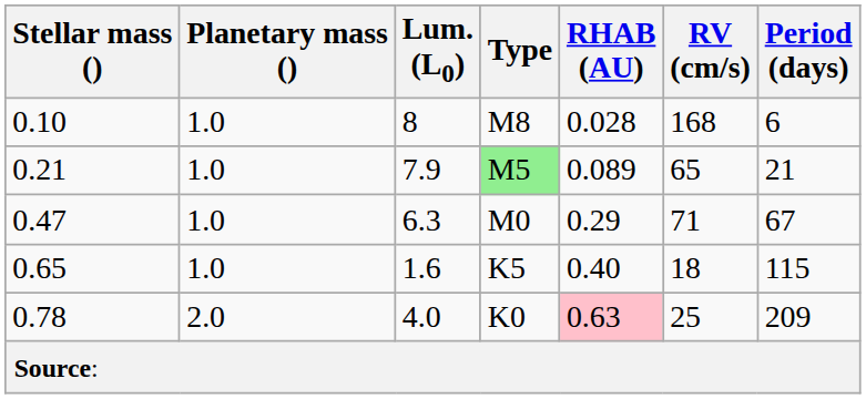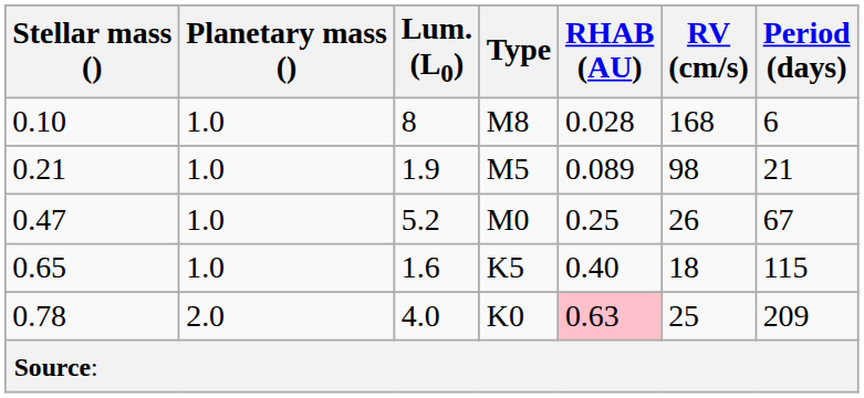 <table class="wikitable">
 <tr>
 <th>Stellar mass<br>()</th>
 <th>Planetary mass<br>()</th>
 <th>Lum.<br>(L<sub>0</sub>)</th>
 <th>Type</th>
 <th><a href='#'>RHAB</a><br>(<a href='#'>AU</a>)</th>
 <th><a href='#'>RV</a><br>(cm/s)</th>
 <th><a href='#'>Period</a><br>(days)</th>
 </tr>
 <tr>
 <td>0.10</td>
 <td>1.0</td>
 <td>8</td>
 <td>M8</td>
 <td>0.028</td>
 <td>168</td>
 <td>6</td>
 </tr>
 <tr>
 <td>0.21</td>
 <td>1.0</td>
-<td>7.9</td>
-<td style="background: lightgreen;">M5</td>
+<td>1.9</td>
+<td>M5</td>
 <td>0.089</td>
-<td>65</td>
+<td>98</td>
 <td>21</td>
 </tr>
 <tr>
 <td>0.47</td>
 <td>1.0</td>
-<td>6.3</td>
+<td>5.2</td>
 <td>M0</td>
-<td>0.29</td>
-<td>71</td>
+<td>0.25</td>
+<td>26</td>
 <td>67</td>
 </tr>
 <tr>
 <td>0.65</td>
 <td>1.0</td>
 <td>1.6</td>
 <td>K5</td>
 <td>0.40</td>
 <td>18</td>
 <td>115</td>
 </tr>
 <tr>
 <td>0.78</td>
 <td>2.0</td>
 <td>4.0</td>
 <td>K0</td>
 <td style="background: pink;">0.63</td>
 <td>25</td>
 <td>209</td>
 </tr>
 <tr>
 <th colspan=7 style="font-size: 0.85em; padding: 6px 2px 4px 4px; text-align: left; font-weight: normal;"><strong>Source</strong>:</th>
 </tr>
 </table>
